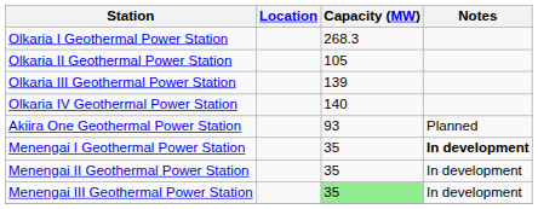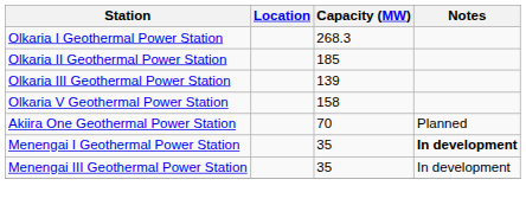 <table class="wikitable sortable">
 <tr>
 <th>Station</th>
 <th><a href='#'>Location</a></th>
 <th>Capacity (<a href='#'>MW</a>)</th>
 <th>Notes</th>
 </tr>
 <tr>
 <td><a href='#'>Olkaria I Geothermal Power Station</a></td>
 <td></td>
 <td>268.3</td>
 <td></td>
 </tr>
 <tr>
 <td><a href='#'>Olkaria II Geothermal Power Station</a></td>
 <td></td>
-<td>105</td>
+<td>185</td>
 <td></td>
 </tr>
 <tr>
 <td><a href='#'>Olkaria III Geothermal Power Station</a></td>
 <td></td>
 <td>139</td>
 <td></td>
 </tr>
 <tr>
-<td><a href='#'>Olkaria IV Geothermal Power Station</a></td>
+<td><a href='#'>Olkaria V Geothermal Power Station</a></td>
 <td></td>
-<td>140</td>
+<td>158</td>
 <td></td>
 </tr>
 <tr>
 <td><a href='#'>Akiira One Geothermal Power Station</a></td>
 <td></td>
-<td>93</td>
+<td>70</td>
 <td>Planned</td>
 </tr>
 <tr>
 <td><a href='#'>Menengai I Geothermal Power Station</a></td>
 <td></td>
 <td>35</td>
 <td><strong>In development</strong></td>
 </tr>
 <tr>
-<td><a href='#'>Menengai II Geothermal Power Station</a></td>
+<td><a href='#'>Menengai III Geothermal Power Station</a></td>
 <td></td>
 <td>35</td>
 <td>In development</td>
 </tr>
 <tr>
-<td><a href='#'>Menengai III Geothermal Power Station</a></td>
-<td></td>
-<td style="background: lightgreen;">35</td>
-<td>In development</td>
-</tr>
-<tr>
 </tr>
 </table>
